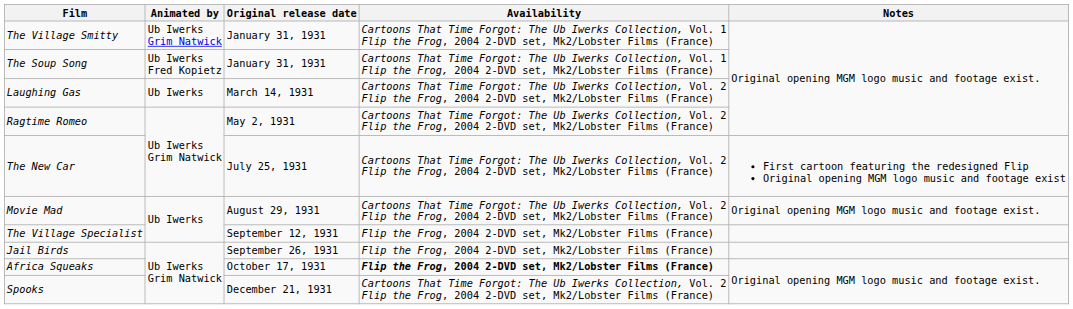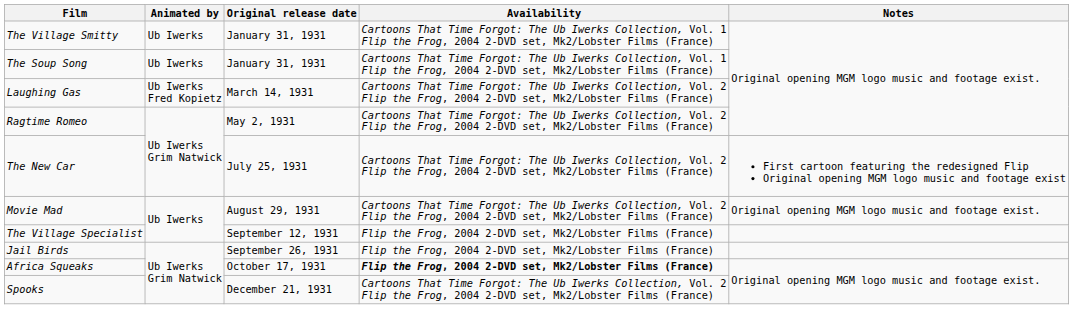 <table class="wikitable">
 <tr>
 <th>Film</th>
 <th>Animated by</th>
 <th>Original release date</th>
 <th>Availability</th>
 <th>Notes</th>
 </tr>
 <tr>
 <td><em>The Village Smitty</em></td>
-<td>Ub Iwerks<br><a href='#'>Grim Natwick</a></td>
+<td>Ub Iwerks</td>
 <td>January 31, 1931</td>
 <td><em>Cartoons That Time Forgot: The Ub Iwerks Collection,</em> Vol. 1<br><em>Flip the Frog</em>, 2004 2-DVD set, Mk2/Lobster Films (France)</td>
 <td rowspan="4">Original opening MGM logo music and footage exist.</td>
 </tr>
 <tr>
 <td><em>The Soup Song</em></td>
-<td>Ub Iwerks<br>Fred Kopietz</td>
+<td>Ub Iwerks</td>
 <td>January 31, 1931</td>
 <td><em>Cartoons That Time Forgot: The Ub Iwerks Collection,</em> Vol. 1<br><em>Flip the Frog,</em> 2004 2-DVD set, Mk2/Lobster Films (France)</td>
 </tr>
 <tr>
 <td><em>Laughing Gas</em></td>
-<td>Ub Iwerks</td>
+<td>Ub Iwerks<br>Fred Kopietz</td>
 <td>March 14, 1931</td>
 <td><em>Cartoons That Time Forgot: The Ub Iwerks Collection,</em> Vol. 2<br><em>Flip the Frog</em>, 2004 2-DVD set, Mk2/Lobster Films (France)</td>
 </tr>
 <tr>
 <td><em>Ragtime Romeo</em></td>
 <td rowspan="2">Ub Iwerks<br>Grim Natwick</td>
 <td>May 2, 1931</td>
 <td><em>Cartoons That Time Forgot: The Ub Iwerks Collection,</em> Vol. 2<br><em>Flip the Frog</em>, 2004 2-DVD set, Mk2/Lobster Films (France)</td>
 </tr>
 <tr>
 <td><em>The New Car</em></td>
 <td>July 25, 1931</td>
 <td><em>Cartoons That Time Forgot: The Ub Iwerks Collection,</em> Vol. 2<br><em>Flip the Frog</em>, 2004 2-DVD set, Mk2/Lobster Films (France)</td>
 <td><br><ul><li>First cartoon featuring the redesigned Flip</li><li>Original opening MGM logo music and footage exist</li></ul></td>
 </tr>
 <tr>
 <td><em>Movie Mad</em></td>
 <td rowspan="2">Ub Iwerks</td>
 <td>August 29, 1931</td>
 <td><em>Cartoons That Time Forgot: The Ub Iwerks Collection,</em> Vol. 2<br><em>Flip the Frog</em>, 2004 2-DVD set, Mk2/Lobster Films (France)</td>
 <td>Original opening MGM logo music and footage exist.</td>
 </tr>
 <tr>
 <td><em>The Village Specialist</em></td>
 <td>September 12, 1931</td>
 <td><em>Flip the Frog</em>, 2004 2-DVD set, Mk2/Lobster Films (France)</td>
 <td></td>
 </tr>
 <tr>
 <td><em>Jail Birds</em></td>
 <td rowspan="3">Ub Iwerks<br>Grim Natwick</td>
 <td>September 26, 1931</td>
 <td><em>Flip the Frog</em>, 2004 2-DVD set, Mk2/Lobster Films (France)</td>
 <td></td>
 </tr>
 <tr>
 <td><em>Africa Squeaks</em></td>
 <td>October 17, 1931</td>
 <td><strong><em>Flip the Frog</em>, 2004 2-DVD set, Mk2/Lobster Films (France)</strong></td>
 <td rowspan="2">Original opening MGM logo music and footage exist.</td>
 </tr>
 <tr>
 <td><em>Spooks</em></td>
 <td>December 21, 1931</td>
 <td><em>Cartoons That Time Forgot: The Ub Iwerks Collection,</em> Vol. 2<br><em>Flip the Frog</em>, 2004 2-DVD set, Mk2/Lobster Films (France)</td>
 </tr>
 </table>
